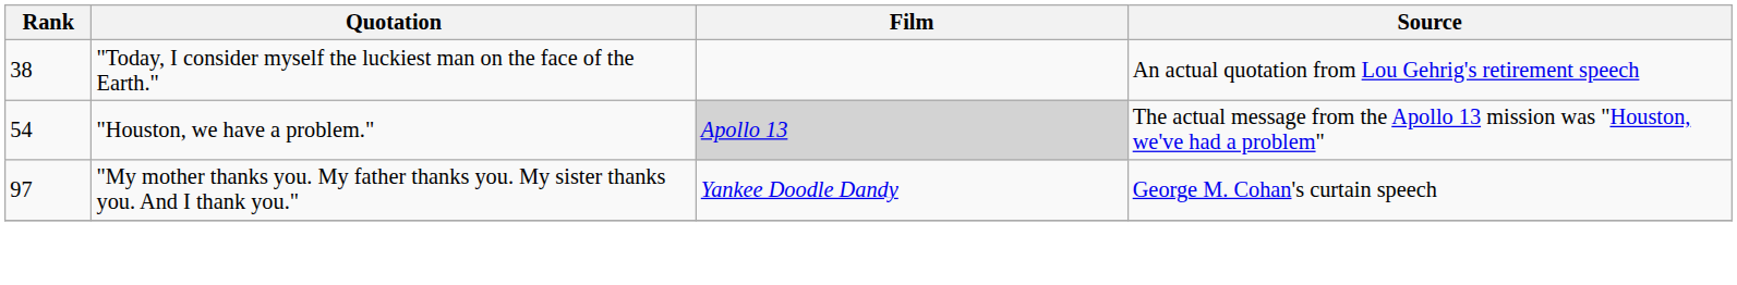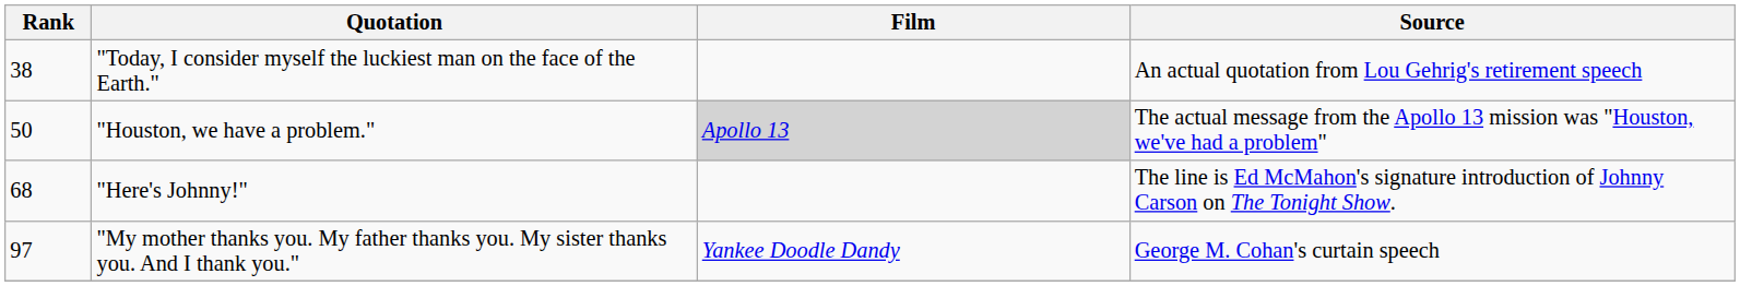 <table class="wikitable sortable">
 <tr>
 <th width="5%">Rank</th>
 <th width="35%">Quotation</th>
 <th width="25%">Film</th>
 <th width="35%">Source</th>
 </tr>
 <tr>
 <td>38</td>
 <td>"Today, I consider myself the luckiest man on the face of the Earth."</td>
 <td><em></em></td>
 <td>An actual quotation from <a href='#'>Lou Gehrig's retirement speech</a></td>
 </tr>
 <tr>
-<td>54</td>
+<td>50</td>
 <td>"Houston, we have a problem."</td>
 <td style="background: lightgrey;"><em><a href='#'>Apollo 13</a></em></td>
 <td>The actual message from the <a href='#'>Apollo 13</a> mission was "<a href='#'>Houston, we've had a problem</a>"</td>
+</tr>
+<tr>
+<td>68</td>
+<td>"Here's Johnny!"</td>
+<td><em></em></td>
+<td>The line is <a href='#'>Ed McMahon</a>'s signature introduction of <a href='#'>Johnny Carson</a> on <em><a href='#'>The Tonight Show</a></em>.</td>
 </tr>
 <tr>
 <td>97</td>
 <td>"My mother thanks you. My father thanks you. My sister thanks you. And I thank you."</td>
 <td><em><a href='#'>Yankee Doodle Dandy</a></em></td>
 <td><a href='#'>George M. Cohan</a>'s curtain speech</td>
 </tr>
 <tr>
 </tr>
 </table>
